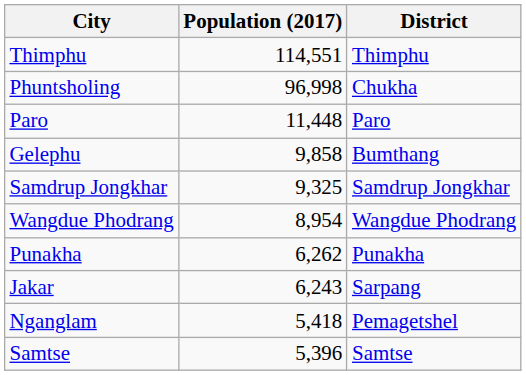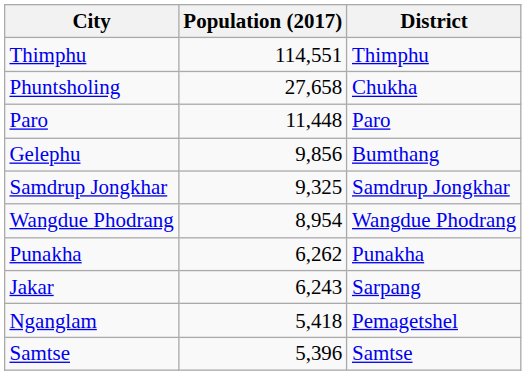 <table class="wikitable sortable static-row-numbers static-row-header-text">
 <tr>
 <th>City</th>
 <th>Population (2017)</th>
 <th>District</th>
 </tr>
 <tr>
 <td><a href='#'>Thimphu</a></td>
 <td align=right>114,551</td>
 <td><a href='#'>Thimphu</a></td>
 </tr>
 <tr>
 <td><a href='#'>Phuntsholing</a></td>
-<td align=right>96,998</td>
+<td align=right>27,658</td>
 <td><a href='#'>Chukha</a></td>
 </tr>
 <tr>
 <td><a href='#'>Paro</a></td>
 <td align=right>11,448</td>
 <td><a href='#'>Paro</a></td>
 </tr>
 <tr>
 <td><a href='#'>Gelephu</a></td>
-<td align=right>9,858</td>
+<td align=right>9,856</td>
 <td><a href='#'>Bumthang</a></td>
 </tr>
 <tr>
 <td><a href='#'>Samdrup Jongkhar</a></td>
 <td align=right>9,325</td>
 <td><a href='#'>Samdrup Jongkhar</a></td>
 </tr>
 <tr>
 <td><a href='#'>Wangdue Phodrang</a></td>
 <td align=right>8,954</td>
 <td><a href='#'>Wangdue Phodrang</a></td>
 </tr>
 <tr>
 <td><a href='#'>Punakha</a></td>
 <td align=right>6,262</td>
 <td><a href='#'>Punakha</a></td>
 </tr>
 <tr>
 <td><a href='#'>Jakar</a></td>
 <td align="right">6,243</td>
 <td><a href='#'>Sarpang</a></td>
 </tr>
 <tr>
 <td><a href='#'>Nganglam</a></td>
 <td align=right>5,418</td>
 <td><a href='#'>Pemagetshel</a></td>
 </tr>
 <tr>
 <td><a href='#'>Samtse</a></td>
 <td align=right>5,396</td>
 <td><a href='#'>Samtse</a></td>
 </tr>
 </table>
